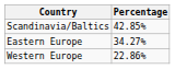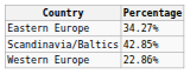 <table class="wikitable sortable">
 <tr>
 <th>Country</th>
 <th>Percentage</th>
 </tr>
 <tr>
+<td>Eastern Europe</td>
+<td>34.27%</td>
+</tr>
+<tr>
 <td>Scandinavia/Baltics</td>
 <td>42.85%</td>
-</tr>
-<tr>
-<td>Eastern Europe</td>
-<td>34.27%</td>
 </tr>
 <tr>
 <td>Western Europe</td>
 <td>22.86%</td>
 </tr>
 </table>
